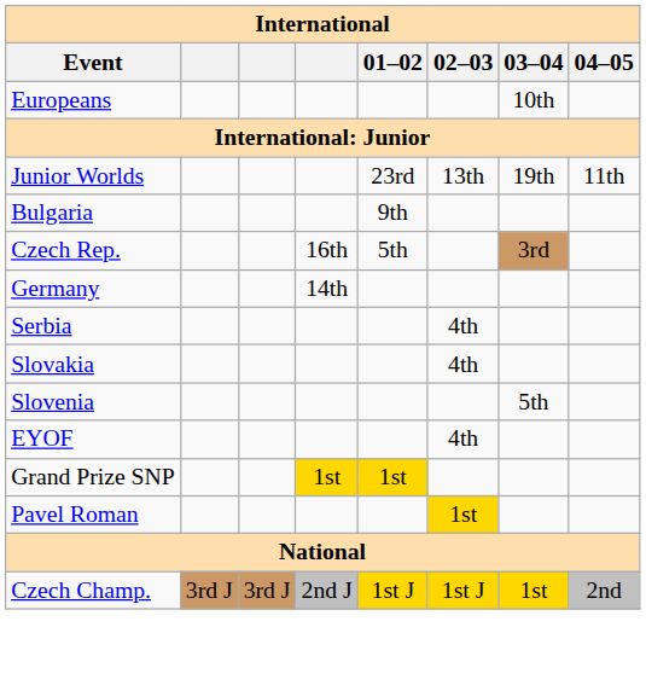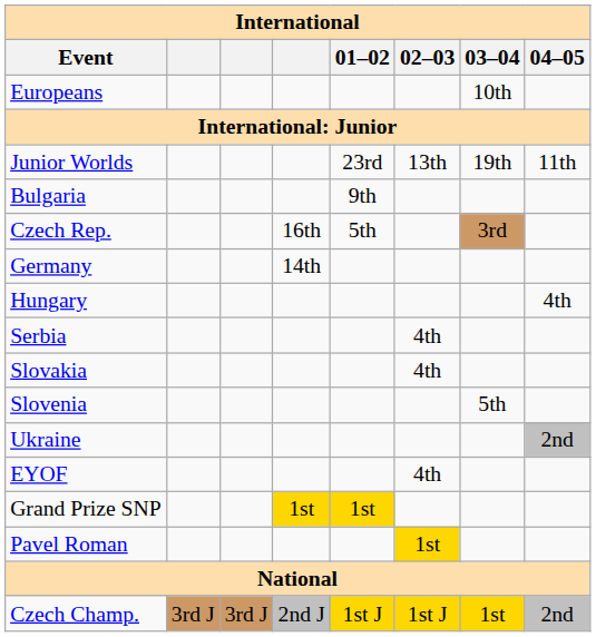 <table class="wikitable" style="text-align:center">
 <tr>
 <th colspan="8" style="background-color: #ffdead; " align="center">International</th>
 </tr>
 <tr>
 <th>Event</th>
 <th></th>
 <th></th>
 <th></th>
 <th>01–02</th>
 <th>02–03</th>
 <th>03–04</th>
 <th>04–05</th>
 </tr>
 <tr>
 <td align=left><a href='#'>Europeans</a></td>
 <td></td>
 <td></td>
 <td></td>
 <td></td>
 <td></td>
 <td>10th</td>
 <td></td>
 </tr>
 <tr>
 <th colspan="8" style="background-color: #ffdead; " align="center">International: Junior</th>
 </tr>
 <tr>
 <td align=left><a href='#'>Junior Worlds</a></td>
 <td></td>
 <td></td>
 <td></td>
 <td>23rd</td>
 <td>13th</td>
 <td>19th</td>
 <td>11th</td>
 </tr>
 <tr>
 <td align=left> <a href='#'>Bulgaria</a></td>
 <td></td>
 <td></td>
 <td></td>
 <td>9th</td>
 <td></td>
 <td></td>
 <td></td>
 </tr>
 <tr>
 <td align=left> <a href='#'>Czech Rep.</a></td>
 <td></td>
 <td></td>
 <td>16th</td>
 <td>5th</td>
 <td></td>
 <td bgcolor=cc9966>3rd</td>
 <td></td>
 </tr>
 <tr>
 <td align=left> <a href='#'>Germany</a></td>
 <td></td>
 <td></td>
 <td>14th</td>
 <td></td>
 <td></td>
 <td></td>
 <td></td>
 </tr>
 <tr>
+<td align=left> <a href='#'>Hungary</a></td>
+<td></td>
+<td></td>
+<td></td>
+<td></td>
+<td></td>
+<td></td>
+<td>4th</td>
+</tr>
+<tr>
 <td align=left> <a href='#'>Serbia</a></td>
 <td></td>
 <td></td>
 <td></td>
 <td></td>
 <td>4th</td>
 <td></td>
 <td></td>
 </tr>
 <tr>
 <td align=left> <a href='#'>Slovakia</a></td>
 <td></td>
 <td></td>
 <td></td>
 <td></td>
 <td>4th</td>
 <td></td>
 <td></td>
 </tr>
 <tr>
 <td align=left> <a href='#'>Slovenia</a></td>
 <td></td>
 <td></td>
 <td></td>
 <td></td>
 <td></td>
 <td>5th</td>
 <td></td>
+</tr>
+<tr>
+<td align=left> <a href='#'>Ukraine</a></td>
+<td></td>
+<td></td>
+<td></td>
+<td></td>
+<td></td>
+<td></td>
+<td bgcolor=silver>2nd</td>
 </tr>
 <tr>
 <td align=left><a href='#'>EYOF</a></td>
 <td></td>
 <td></td>
 <td></td>
 <td></td>
 <td>4th</td>
 <td></td>
 <td></td>
 </tr>
 <tr>
 <td align=left>Grand Prize SNP</td>
 <td></td>
 <td></td>
 <td bgcolor=gold>1st</td>
 <td bgcolor=gold>1st</td>
 <td></td>
 <td></td>
 <td></td>
 </tr>
 <tr>
 <td align=left><a href='#'>Pavel Roman</a></td>
 <td></td>
 <td></td>
 <td></td>
 <td></td>
 <td bgcolor=gold>1st</td>
 <td></td>
 <td></td>
 </tr>
 <tr>
 <th colspan="8" style="background-color: #ffdead; " align="center">National</th>
 </tr>
 <tr>
 <td align=left><a href='#'>Czech Champ.</a></td>
 <td bgcolor="cc9966">3rd J</td>
 <td bgcolor=cc9966>3rd J</td>
 <td bgcolor=silver>2nd J</td>
 <td bgcolor=gold>1st J</td>
 <td bgcolor=gold>1st J</td>
 <td bgcolor=gold>1st</td>
 <td bgcolor=silver>2nd</td>
 </tr>
 </table>
